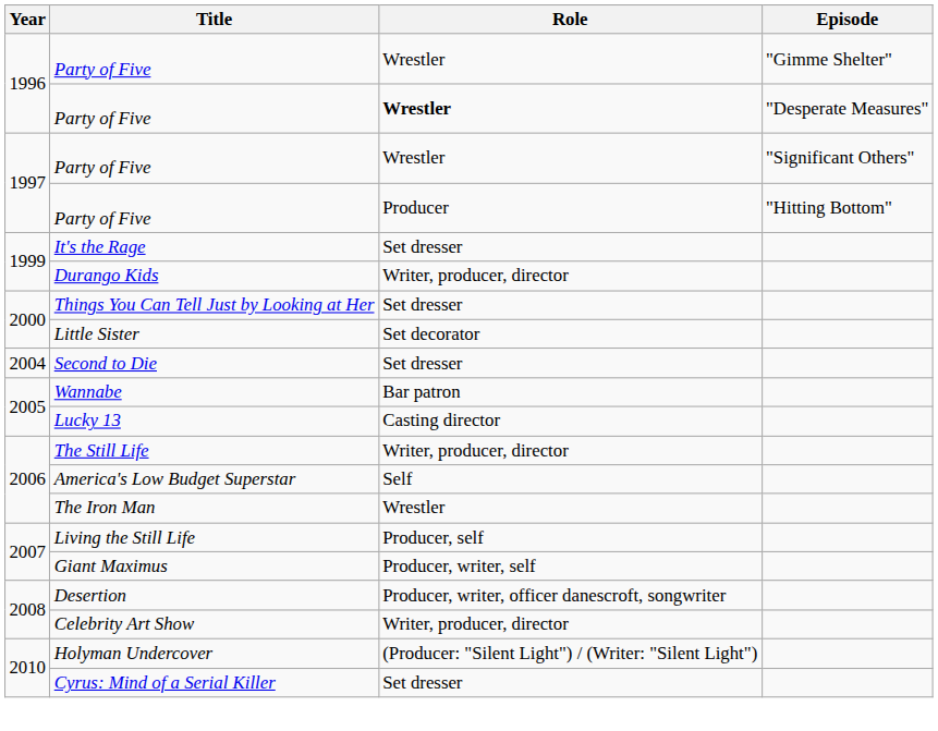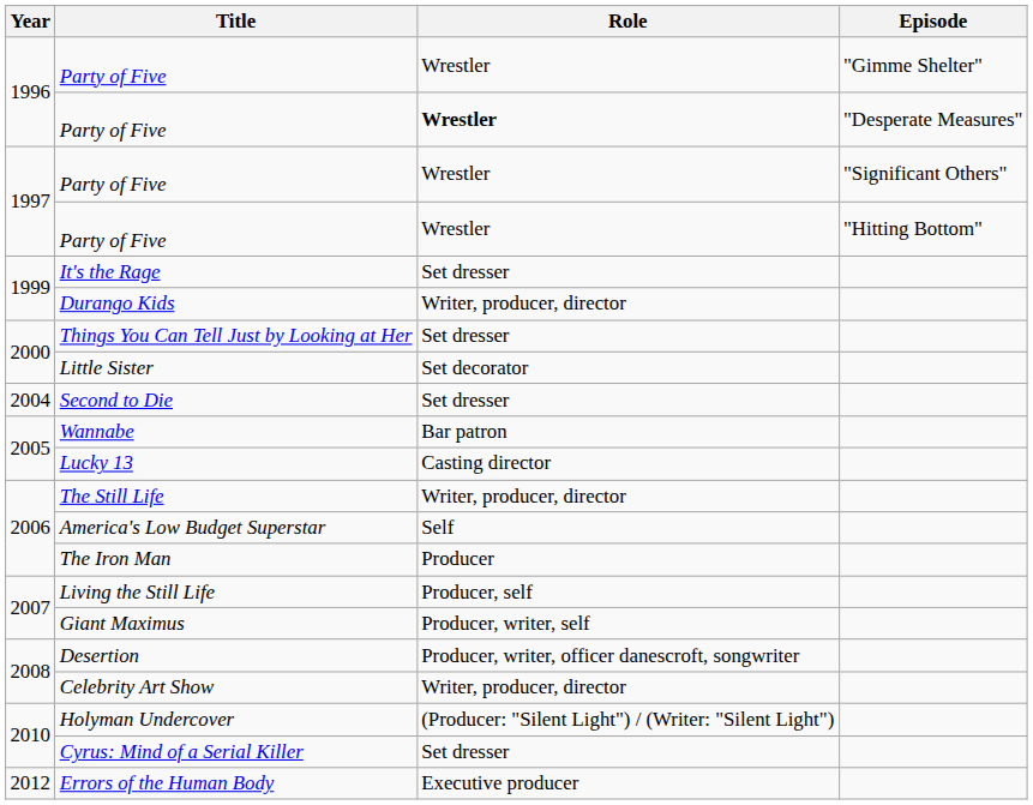 <table class="wikitable sortable">
 <tr>
 <th>Year</th>
 <th>Title</th>
 <th>Role</th>
 <th>Episode</th>
 </tr>
 <tr>
 <td rowspan="2">1996</td>
 <td><br><em><a href='#'>Party of Five</a></em></td>
 <td>Wrestler</td>
 <td>"Gimme Shelter"</td>
 </tr>
 <tr>
 <td><br><em>Party of Five</em></td>
 <td><strong>Wrestler</strong></td>
 <td>"Desperate Measures"</td>
 </tr>
 <tr>
 <td rowspan="2">1997</td>
 <td><br><em>Party of Five</em></td>
 <td>Wrestler</td>
 <td>"Significant Others"</td>
 </tr>
 <tr>
 <td><br><em>Party of Five</em></td>
-<td>Producer</td>
+<td>Wrestler</td>
 <td>"Hitting Bottom"</td>
 </tr>
 <tr>
 <td rowspan="2">1999</td>
 <td><em><a href='#'>It's the Rage</a></em></td>
 <td>Set dresser</td>
 <td></td>
 </tr>
 <tr>
 <td><em><a href='#'>Durango Kids</a></em></td>
 <td>Writer, producer, director</td>
 <td></td>
 </tr>
 <tr>
 <td rowspan="2">2000</td>
 <td><em><a href='#'>Things You Can Tell Just by Looking at Her</a></em></td>
 <td>Set dresser</td>
 <td></td>
 </tr>
 <tr>
 <td><em>Little Sister</em></td>
 <td>Set decorator</td>
 <td></td>
 </tr>
 <tr>
 <td rowspan="1">2004</td>
 <td><em><a href='#'>Second to Die</a></em></td>
 <td>Set dresser</td>
 <td></td>
 </tr>
 <tr>
 <td rowspan="2">2005</td>
 <td><em><a href='#'>Wannabe</a></em></td>
 <td>Bar patron</td>
 <td></td>
 </tr>
 <tr>
 <td><em><a href='#'>Lucky 13</a></em></td>
 <td>Casting director</td>
 <td></td>
 </tr>
 <tr>
 <td rowspan="3">2006</td>
 <td><em><a href='#'>The Still Life</a></em></td>
 <td>Writer, producer, director</td>
 <td></td>
 </tr>
 <tr>
 <td><em>America's Low Budget Superstar</em></td>
 <td>Self</td>
 <td></td>
 </tr>
 <tr>
 <td><em>The Iron Man</em></td>
-<td>Wrestler</td>
+<td>Producer</td>
 <td></td>
 </tr>
 <tr>
 <td rowspan="2">2007</td>
 <td><em>Living the Still Life</em></td>
 <td>Producer, self</td>
 <td></td>
 </tr>
 <tr>
 <td><em>Giant Maximus</em></td>
 <td>Producer, writer, self</td>
 <td></td>
 </tr>
 <tr>
 <td rowspan="2">2008</td>
 <td><em>Desertion</em></td>
 <td>Producer, writer, officer danescroft, songwriter</td>
 <td></td>
 </tr>
 <tr>
 <td><em>Celebrity Art Show</em></td>
 <td>Writer, producer, director</td>
 <td></td>
 </tr>
 <tr>
 <td rowspan="2">2010</td>
 <td><em>Holyman Undercover</em></td>
 <td>(Producer: "Silent Light") / (Writer: "Silent Light")</td>
 <td></td>
 </tr>
 <tr>
 <td><em><a href='#'>Cyrus: Mind of a Serial Killer</a></em></td>
 <td>Set dresser</td>
 <td></td>
 </tr>
+<tr>
+<td rowspan="1">2012</td>
+<td><em><a href='#'>Errors of the Human Body</a></em></td>
+<td>Executive producer</td>
+<td></td>
+</tr>
 </table>
